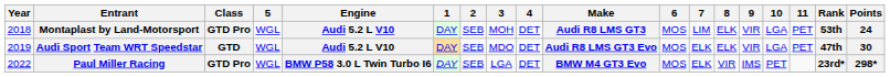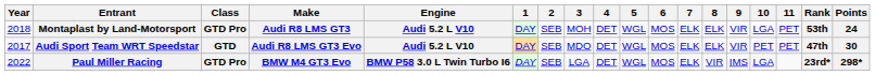 <table class="wikitable" style="text-align:center; font-size:85%">
 <tr>
 <th>Year</th>
 <th>Entrant</th>
 <th>Class</th>
-<th>5</th>
+<th>Make</th>
 <th>Engine</th>
 <th>1</th>
 <th>2</th>
 <th>3</th>
 <th>4</th>
-<th>Make</th>
+<th>5</th>
 <th>6</th>
 <th>7</th>
 <th>8</th>
 <th>9</th>
 <th>10</th>
 <th>11</th>
 <th>Rank</th>
 <th>Points</th>
 </tr>
 <tr>
 <td><a href='#'>2018</a></td>
 <th>Montaplast by Land-Motorsport</th>
 <th>GTD Pro</th>
-<td><a href='#'>WGL</a></td>
+<th><a href='#'>Audi R8 LMS GT3</a></th>
 <th><a href='#'>Audi</a> 5.2 L <a href='#'>V10</a></th>
 <td style="background:#DFFFDF;"><a href='#'>DAY</a><br></td>
 <td><a href='#'>SEB</a></td>
 <td><a href='#'>MOH</a></td>
 <td><a href='#'>DET</a></td>
-<th><a href='#'>Audi R8 LMS GT3</a></th>
+<td><a href='#'>WGL</a></td>
 <td><a href='#'>MOS</a></td>
-<td><a href='#'>LIM</a></td>
+<td><a href='#'>ELK</a></td>
 <td><a href='#'>ELK</a></td>
 <td><a href='#'>VIR</a></td>
 <td><a href='#'>LGA</a></td>
 <td><a href='#'>PET</a></td>
 <th>53th</th>
 <th>24</th>
 </tr>
 <tr>
-<td><a href='#'>2019</a></td>
+<td><a href='#'>2017</a></td>
 <th nowrap><a href='#'>Audi Sport</a> <a href='#'>Team WRT Speedstar</a></th>
 <th>GTD</th>
-<td><a href='#'>WGL</a></td>
+<th nowrap><a href='#'>Audi R8 LMS GT3 Evo</a></th>
 <th nowrap><a href='#'>Audi</a> 5.2 L V10</th>
 <td style="background:#FFDF9F;"><a href='#'>DAY</a><br></td>
 <td><a href='#'>SEB</a></td>
 <td><a href='#'>MDO</a></td>
 <td><a href='#'>DET</a></td>
-<th nowrap><a href='#'>Audi R8 LMS GT3 Evo</a></th>
+<td><a href='#'>WGL</a></td>
 <td><a href='#'>MOS</a></td>
 <td><a href='#'>ELK</a></td>
 <td><a href='#'>ELK</a></td>
 <td><a href='#'>VIR</a></td>
-<td><a href='#'>LGA</a></td>
+<td><a href='#'>PET</a></td>
 <td><a href='#'>PET</a></td>
 <th>47th</th>
 <th>30</th>
 </tr>
 <tr>
 <td><a href='#'>2022</a></td>
 <th><a href='#'>Paul Miller Racing</a></th>
 <th>GTD Pro</th>
-<td><a href='#'>WGL</a></td>
+<th><a href='#'>BMW M4 GT3 Evo</a></th>
 <th><a href='#'>BMW P58</a> 3.0 L Twin Turbo I6</th>
 <td style="background:#DFFFDF;"><em><a href='#'>DAY</a></em><br></td>
 <td><a href='#'>SEB</a></td>
 <td><a href='#'>LGA</a></td>
 <td><a href='#'>DET</a></td>
-<th><a href='#'>BMW M4 GT3 Evo</a></th>
+<td><a href='#'>WGL</a></td>
 <td><a href='#'>MOS</a></td>
 <td><a href='#'>ELK</a></td>
 <td><a href='#'>VIR</a></td>
 <td><a href='#'>IMS</a></td>
-<td><a href='#'>PET</a></td>
+<td><a href='#'>LGA</a></td>
 <td></td>
 <th>23rd*</th>
 <th>298*</th>
 </tr>
 </table>
